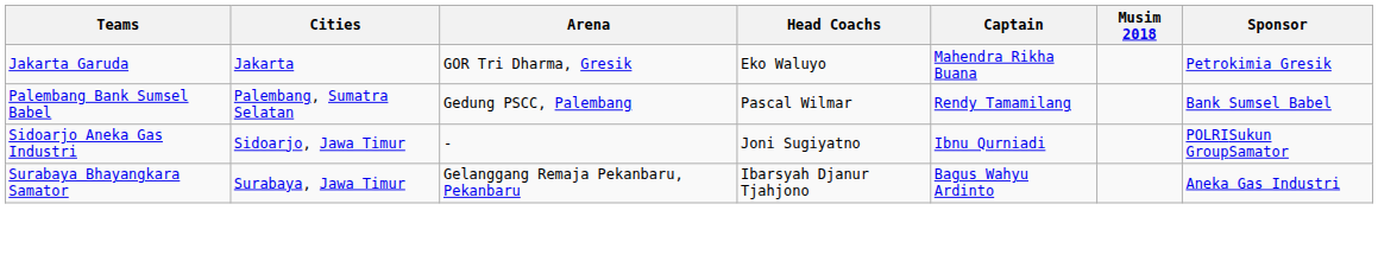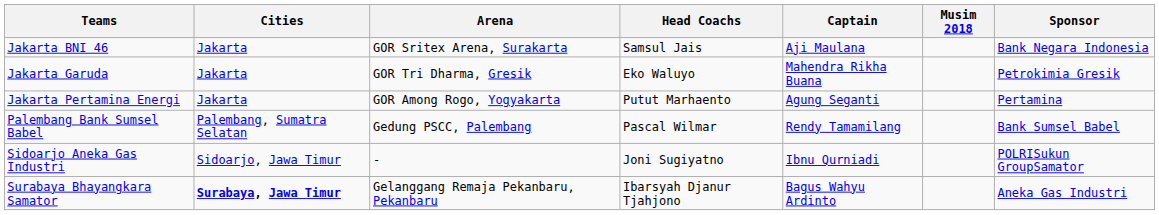 <table class="wikitable">
 <tr>
 <th>Teams</th>
 <th>Cities</th>
 <th>Arena</th>
 <th>Head Coachs</th>
 <th>Captain</th>
 <th>Musim <a href='#'>2018</a></th>
 <th>Sponsor</th>
 </tr>
 <tr>
+<td><a href='#'>Jakarta BNI 46</a></td>
+<td><a href='#'>Jakarta</a></td>
+<td>GOR Sritex Arena, <a href='#'>Surakarta</a></td>
+<td> Samsul Jais</td>
+<td> <a href='#'>Aji Maulana</a></td>
+<td></td>
+<td><a href='#'>Bank Negara Indonesia</a></td>
+</tr>
+<tr>
 <td><a href='#'>Jakarta Garuda</a></td>
 <td><a href='#'>Jakarta</a></td>
 <td>GOR Tri Dharma, <a href='#'>Gresik</a></td>
 <td> Eko Waluyo</td>
 <td> <a href='#'>Mahendra Rikha Buana</a></td>
 <td></td>
 <td><a href='#'>Petrokimia Gresik</a></td>
+</tr>
+<tr>
+<td><a href='#'>Jakarta Pertamina Energi</a></td>
+<td><a href='#'>Jakarta</a></td>
+<td>GOR Among Rogo, <a href='#'>Yogyakarta</a></td>
+<td> Putut Marhaento</td>
+<td> <a href='#'>Agung Seganti</a></td>
+<td></td>
+<td><a href='#'>Pertamina</a></td>
 </tr>
 <tr>
 <td><a href='#'>Palembang Bank Sumsel Babel</a></td>
 <td><a href='#'>Palembang</a>, <a href='#'>Sumatra Selatan</a></td>
 <td>Gedung PSCC, <a href='#'>Palembang</a></td>
 <td> Pascal Wilmar</td>
 <td> <a href='#'>Rendy Tamamilang</a></td>
 <td></td>
 <td><a href='#'>Bank Sumsel Babel</a></td>
 </tr>
 <tr>
 <td><a href='#'>Sidoarjo Aneka Gas Industri</a></td>
 <td><a href='#'>Sidoarjo</a>, <a href='#'>Jawa Timur</a></td>
 <td>-</td>
 <td> Joni Sugiyatno</td>
 <td> <a href='#'>Ibnu Qurniadi</a></td>
 <td></td>
 <td><a href='#'>POLRI</a><a href='#'>Sukun Group</a><a href='#'>Samator</a></td>
 </tr>
 <tr>
 <td><a href='#'>Surabaya Bhayangkara Samator</a></td>
-<td><a href='#'>Surabaya</a>, <a href='#'>Jawa Timur</a></td>
+<td><strong><a href='#'>Surabaya</a>, <a href='#'>Jawa Timur</a></strong></td>
 <td>Gelanggang Remaja Pekanbaru, <a href='#'>Pekanbaru</a></td>
 <td> Ibarsyah Djanur Tjahjono</td>
 <td> <a href='#'>Bagus Wahyu Ardinto</a></td>
 <td></td>
 <td><a href='#'>Aneka Gas Industri</a></td>
 </tr>
 </table>
